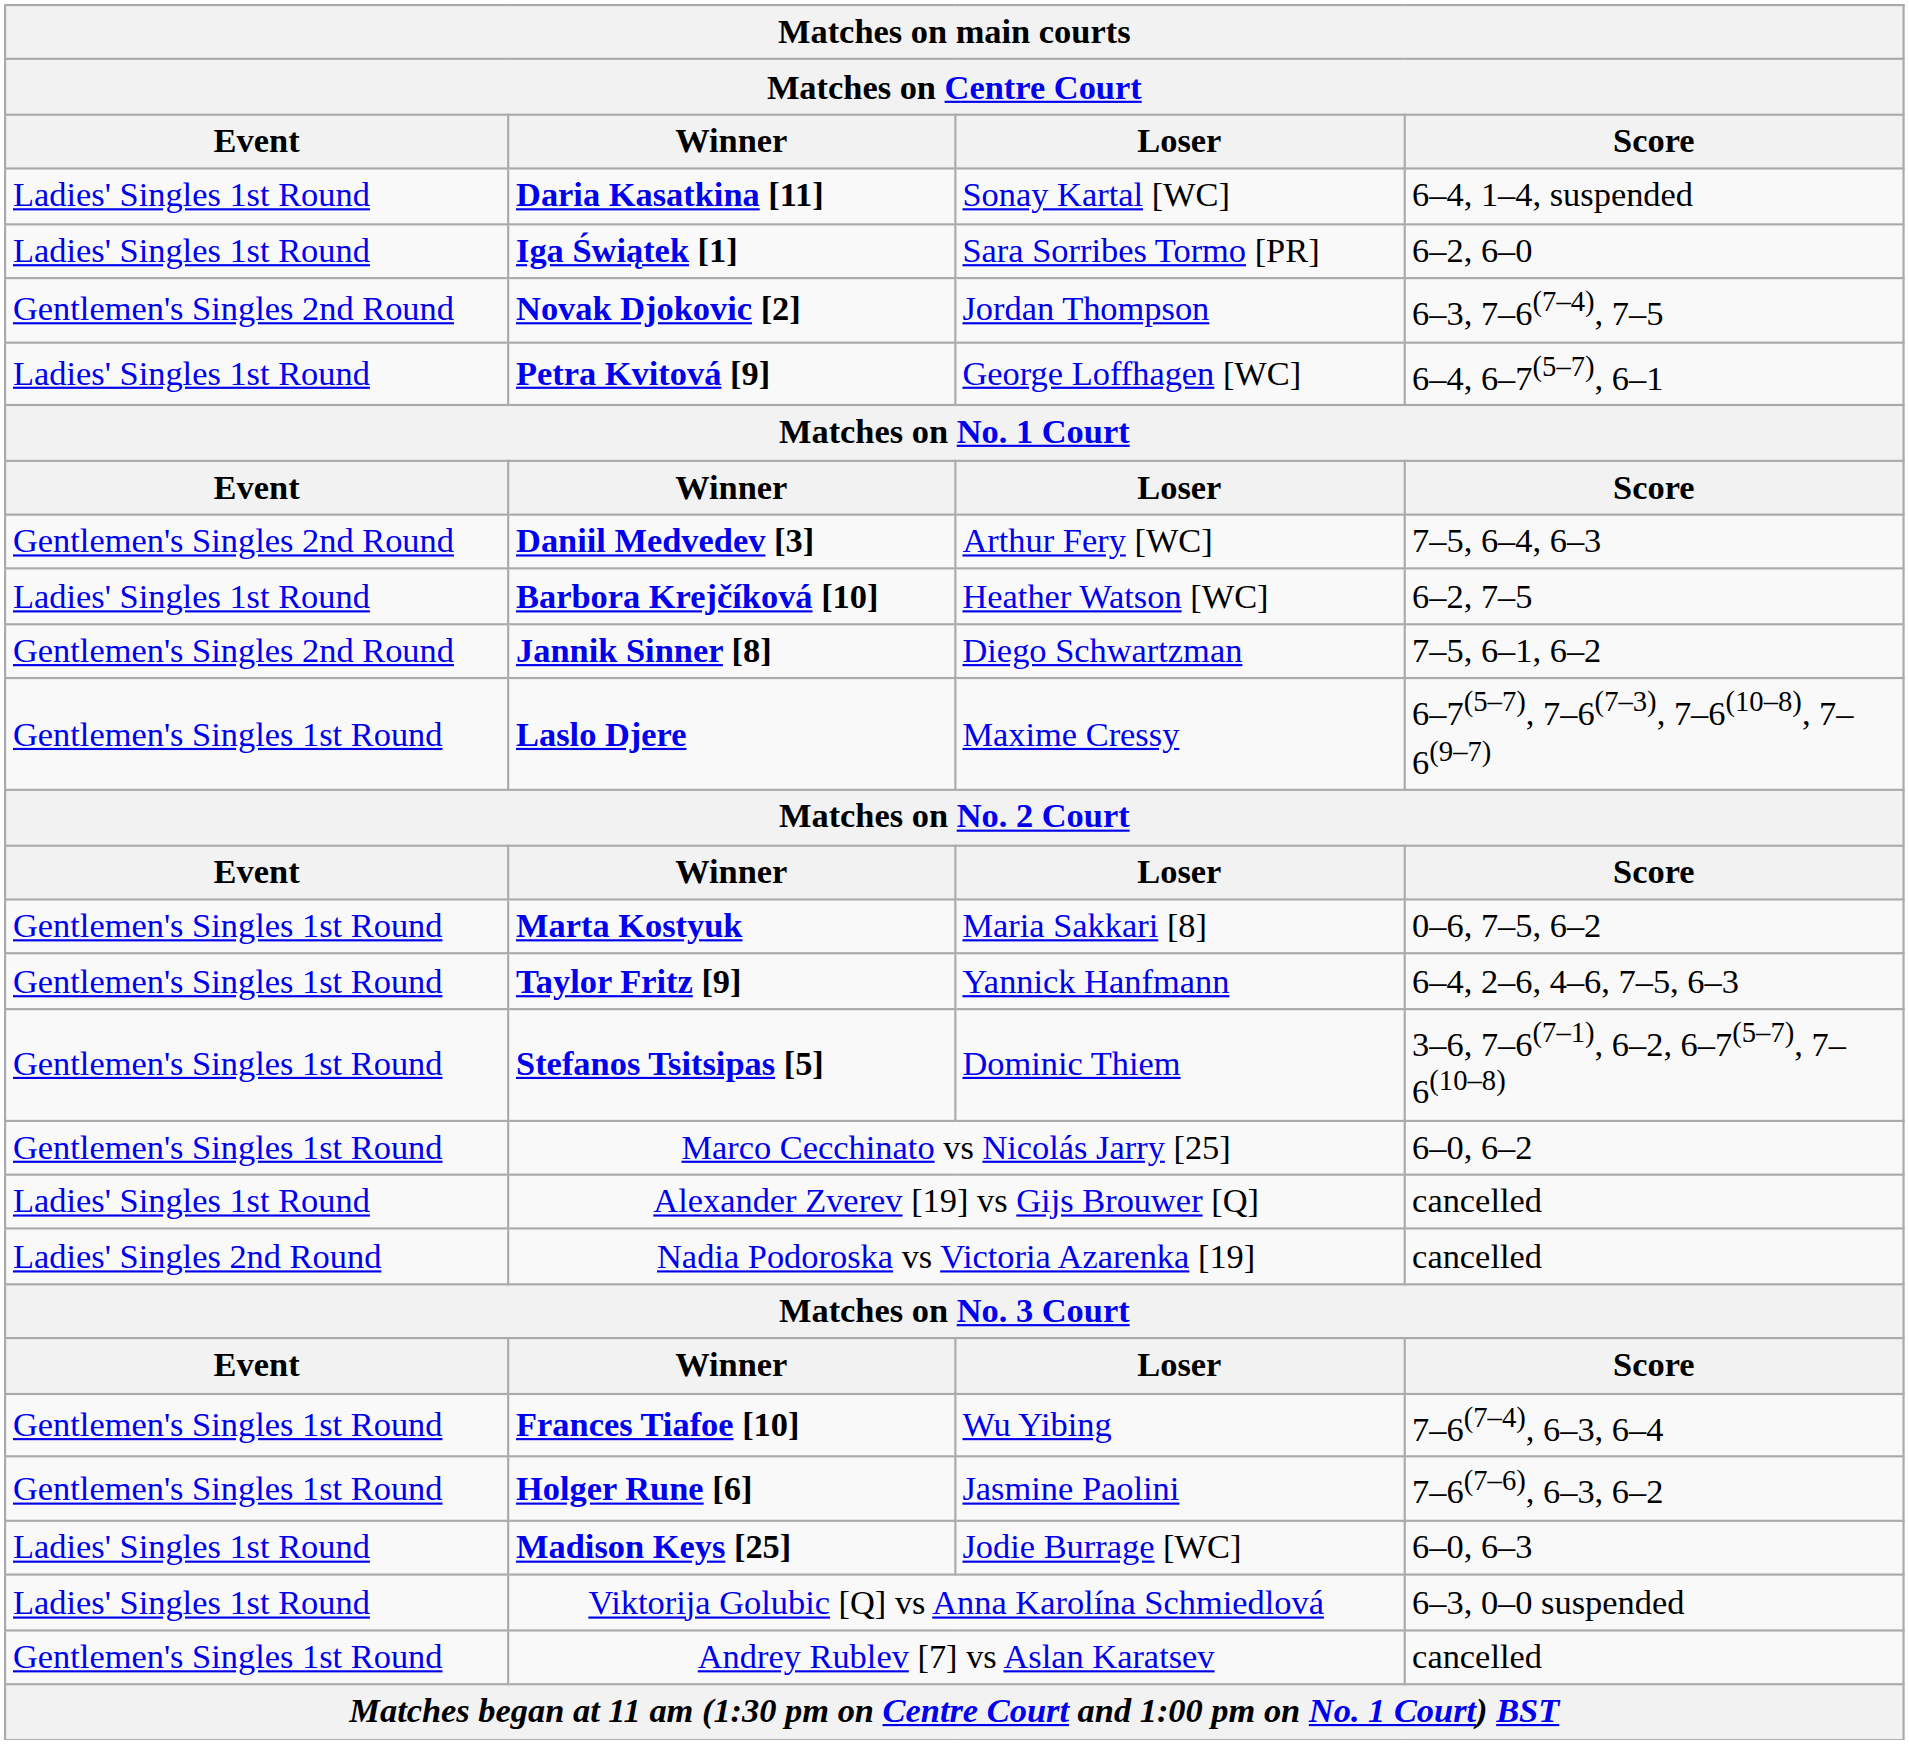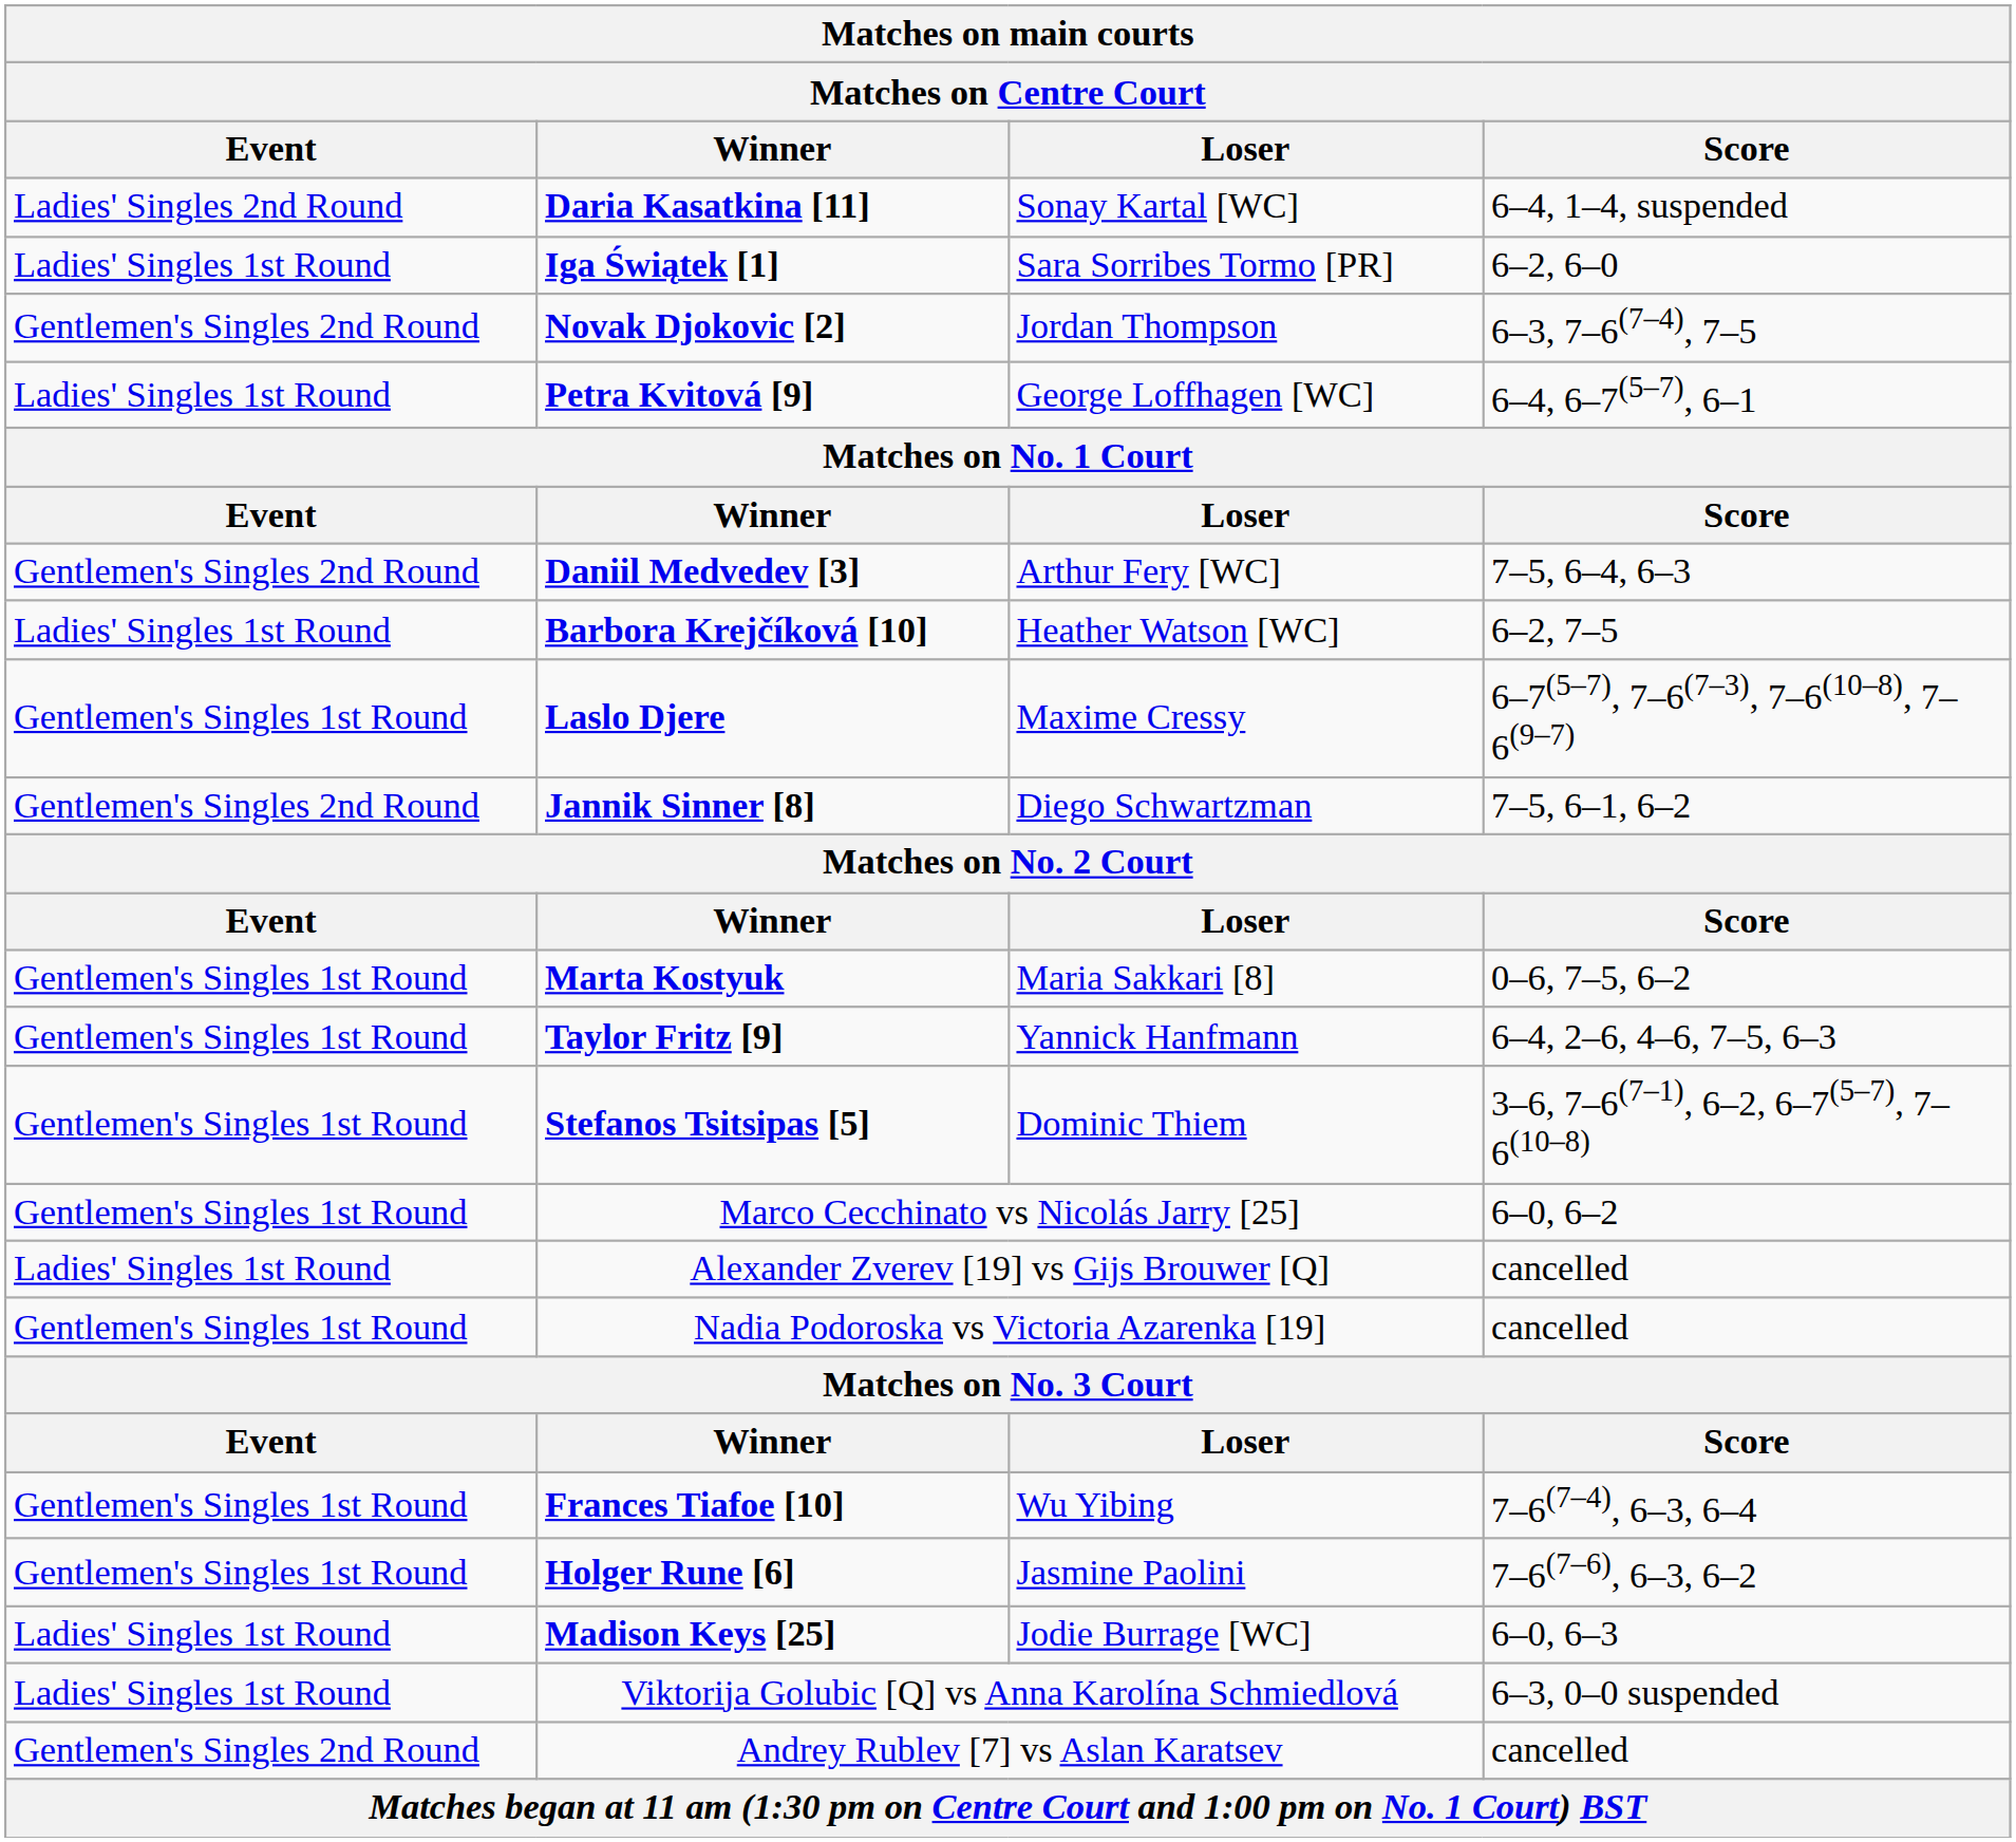 <table class="wikitable collapsible uncollapsed" style="margin:auto;">
 <tr>
 <th colspan="4" style="white-space:nowrap;">Matches on main courts</th>
 </tr>
 <tr>
 <th colspan="4">Matches on <a href='#'>Centre Court</a></th>
 </tr>
 <tr>
 <th width="250">Event</th>
 <th width="220">Winner</th>
 <th width="220">Loser</th>
 <th width="250">Score</th>
 </tr>
 <tr>
-<td><a href='#'>Ladies' Singles 1st Round</a></td>
+<td><a href='#'>Ladies' Singles 2nd Round</a></td>
 <td><strong> <a href='#'>Daria Kasatkina</a> [11]</strong></td>
 <td> <a href='#'>Sonay Kartal</a> [WC]</td>
 <td>6–4, 1–4, suspended</td>
 </tr>
 <tr>
 <td><a href='#'>Ladies' Singles 1st Round</a></td>
 <td><strong> <a href='#'>Iga Świątek</a> [1]</strong></td>
 <td> <a href='#'>Sara Sorribes Tormo</a> [PR]</td>
 <td>6–2, 6–0</td>
 </tr>
 <tr>
 <td><a href='#'>Gentlemen's Singles 2nd Round</a></td>
 <td><strong> <a href='#'>Novak Djokovic</a> [2]</strong></td>
 <td> <a href='#'>Jordan Thompson</a></td>
 <td>6–3, 7–6<sup>(7–4)</sup>, 7–5</td>
 </tr>
 <tr>
 <td><a href='#'>Ladies' Singles 1st Round</a></td>
 <td><strong> <a href='#'>Petra Kvitová</a> [9]</strong></td>
 <td> <a href='#'>George Loffhagen</a> [WC]</td>
 <td>6–4, 6–7<sup>(5–7)</sup>, 6–1</td>
 </tr>
 <tr>
 <th colspan="4">Matches on <a href='#'>No. 1 Court</a></th>
 </tr>
 <tr>
 <th width="220">Event</th>
 <th width="220">Winner</th>
 <th width="220">Loser</th>
 <th width="250">Score</th>
 </tr>
 <tr>
 <td><a href='#'>Gentlemen's Singles 2nd Round</a></td>
 <td><strong> <a href='#'>Daniil Medvedev</a> [3]</strong></td>
 <td> <a href='#'>Arthur Fery</a> [WC]</td>
 <td>7–5, 6–4, 6–3</td>
 </tr>
 <tr>
 <td><a href='#'>Ladies' Singles 1st Round</a></td>
 <td><strong> <a href='#'>Barbora Krejčíková</a> [10]</strong></td>
 <td> <a href='#'>Heather Watson</a> [WC]</td>
 <td>6–2, 7–5</td>
 </tr>
 <tr>
+<td><a href='#'>Gentlemen's Singles 1st Round</a></td>
+<td><strong> <a href='#'>Laslo Djere</a></strong></td>
+<td> <a href='#'>Maxime Cressy</a></td>
+<td>6–7<sup>(5–7)</sup>, 7–6<sup>(7–3)</sup>, 7–6<sup>(10–8)</sup>, 7–6<sup>(9–7)</sup></td>
+</tr>
+<tr>
 <td><a href='#'>Gentlemen's Singles 2nd Round</a></td>
 <td><strong> <a href='#'>Jannik Sinner</a> [8]</strong></td>
 <td> <a href='#'>Diego Schwartzman</a></td>
 <td>7–5, 6–1, 6–2</td>
-</tr>
-<tr>
-<td><a href='#'>Gentlemen's Singles 1st Round</a></td>
-<td><strong> <a href='#'>Laslo Djere</a></strong></td>
-<td> <a href='#'>Maxime Cressy</a></td>
-<td>6–7<sup>(5–7)</sup>, 7–6<sup>(7–3)</sup>, 7–6<sup>(10–8)</sup>, 7–6<sup>(9–7)</sup></td>
 </tr>
 <tr>
 <th colspan="4">Matches on <a href='#'>No. 2 Court</a></th>
 </tr>
 <tr>
 <th width="250">Event</th>
 <th width="220">Winner</th>
 <th width="220">Loser</th>
 <th width="220">Score</th>
 </tr>
 <tr>
 <td><a href='#'>Gentlemen's Singles 1st Round</a></td>
 <td><strong> <a href='#'>Marta Kostyuk</a></strong></td>
 <td> <a href='#'>Maria Sakkari</a> [8]</td>
 <td>0–6, 7–5, 6–2</td>
 </tr>
 <tr>
 <td><a href='#'>Gentlemen's Singles 1st Round</a></td>
 <td><strong> <a href='#'>Taylor Fritz</a> [9]</strong></td>
 <td> <a href='#'>Yannick Hanfmann</a></td>
 <td>6–4, 2–6, 4–6, 7–5, 6–3</td>
 </tr>
 <tr>
 <td><a href='#'>Gentlemen's Singles 1st Round</a></td>
 <td><strong> <a href='#'>Stefanos Tsitsipas</a> [5]</strong></td>
 <td> <a href='#'>Dominic Thiem</a></td>
 <td>3–6, 7–6<sup>(7–1)</sup>, 6–2, 6–7<sup>(5–7)</sup>, 7–6<sup>(10–8)</sup></td>
 </tr>
 <tr>
 <td><a href='#'>Gentlemen's Singles 1st Round</a></td>
 <td colspan="2" align="center"> <a href='#'>Marco Cecchinato</a> vs  <a href='#'>Nicolás Jarry</a> [25]</td>
 <td>6–0, 6–2</td>
 </tr>
 <tr>
 <td><a href='#'>Ladies' Singles 1st Round</a></td>
 <td colspan="2" align="center"> <a href='#'>Alexander Zverev</a> [19] vs  <a href='#'>Gijs Brouwer</a> [Q]</td>
 <td>cancelled</td>
 </tr>
 <tr>
-<td><a href='#'>Ladies' Singles 2nd Round</a></td>
+<td><a href='#'>Gentlemen's Singles 1st Round</a></td>
 <td colspan="2" align="center"> <a href='#'>Nadia Podoroska</a> vs  <a href='#'>Victoria Azarenka</a> [19]</td>
 <td>cancelled</td>
 </tr>
 <tr>
 <th colspan="4">Matches on <a href='#'>No. 3 Court</a></th>
 </tr>
 <tr>
 <th width="250">Event</th>
 <th width="220">Winner</th>
 <th width="220">Loser</th>
 <th width="220">Score</th>
 </tr>
 <tr>
 <td><a href='#'>Gentlemen's Singles 1st Round</a></td>
 <td><strong> <a href='#'>Frances Tiafoe</a> [10]</strong></td>
 <td> <a href='#'>Wu Yibing</a></td>
 <td>7–6<sup>(7–4)</sup>, 6–3, 6–4</td>
 </tr>
 <tr>
 <td><a href='#'>Gentlemen's Singles 1st Round</a></td>
 <td><strong> <a href='#'>Holger Rune</a> [6]</strong></td>
 <td> <a href='#'>Jasmine Paolini</a></td>
 <td>7–6<sup>(7–6)</sup>, 6–3, 6–2</td>
 </tr>
 <tr>
 <td><a href='#'>Ladies' Singles 1st Round</a></td>
 <td><strong> <a href='#'>Madison Keys</a> [25]</strong></td>
 <td> <a href='#'>Jodie Burrage</a> [WC]</td>
 <td>6–0, 6–3</td>
 </tr>
 <tr>
 <td><a href='#'>Ladies' Singles 1st Round</a></td>
 <td colspan="2" align="center"> <a href='#'>Viktorija Golubic</a> [Q] vs  <a href='#'>Anna Karolína Schmiedlová</a></td>
 <td>6–3, 0–0 suspended</td>
 </tr>
 <tr>
-<td><a href='#'>Gentlemen's Singles 1st Round</a></td>
+<td><a href='#'>Gentlemen's Singles 2nd Round</a></td>
 <td colspan="2" align="center"> <a href='#'>Andrey Rublev</a> [7] vs  <a href='#'>Aslan Karatsev</a></td>
 <td>cancelled</td>
 </tr>
 <tr>
 <th colspan=4><em>Matches began at 11 am (1:30 pm on <a href='#'>Centre Court</a> and 1:00 pm on <a href='#'>No. 1 Court</a>) <a href='#'>BST</a></em></th>
 </tr>
 </table>
